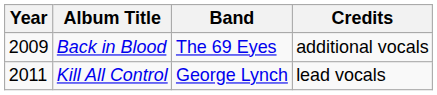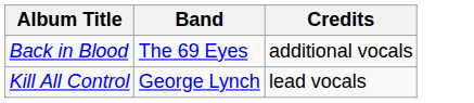 <table class="wikitable">
 <tr>
-<th>Year</th>
 <th>Album Title</th>
 <th>Band</th>
 <th>Credits</th>
 </tr>
 <tr>
-<td>2009</td>
 <td><em><a href='#'>Back in Blood</a></em></td>
 <td><a href='#'>The 69 Eyes</a></td>
 <td>additional vocals</td>
 </tr>
 <tr>
-<td>2011</td>
 <td><em><a href='#'>Kill All Control</a></em></td>
 <td><a href='#'>George Lynch</a></td>
 <td>lead vocals</td>
 </tr>
 </table>
